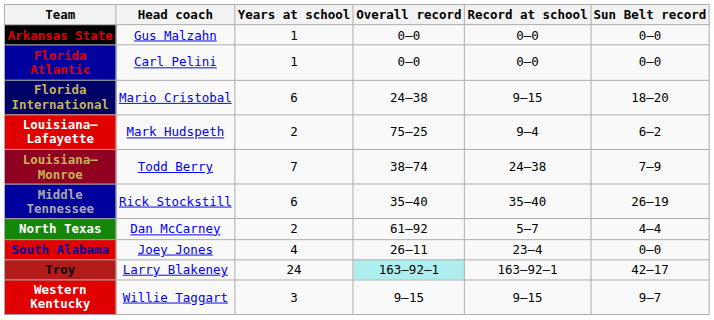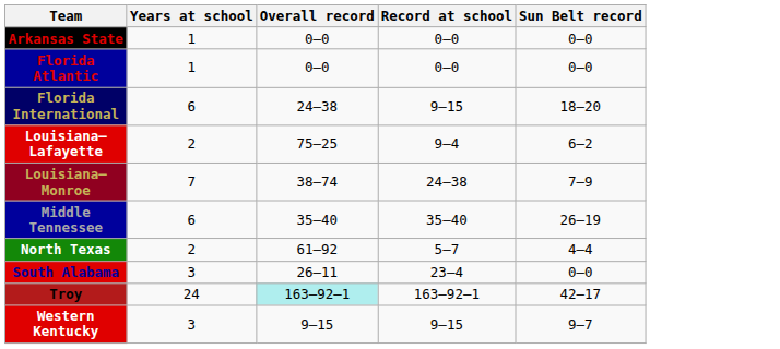 <table class="wikitable sortable" style="text-align: center;">
 <tr>
 <th style="width:110px;">Team</th>
-<th>Head coach</th>
 <th>Years at school</th>
 <th>Overall record</th>
 <th>Record at school</th>
 <th>Sun Belt record</th>
 </tr>
 <tr>
 <th style="background:#000; color:#e00000;">Arkansas State</th>
-<td><a href='#'>Gus Malzahn</a></td>
 <td>1</td>
 <td>0–0</td>
 <td>0–0</td>
 <td>0–0</td>
 </tr>
 <tr>
 <th style="background:#00009C; color:#e00000;">Florida Atlantic</th>
-<td><a href='#'>Carl Pelini</a></td>
 <td>1</td>
 <td>0–0</td>
 <td>0–0</td>
 <td>0–0</td>
 </tr>
 <tr>
 <th style="background:#000067; color:#C5B358;">Florida International</th>
-<td><a href='#'>Mario Cristobal</a></td>
 <td>6</td>
 <td>24–38</td>
 <td>9–15</td>
 <td>18–20</td>
 </tr>
 <tr>
 <th style="background:#e00000; color:#fff;">Louisiana–Lafayette</th>
-<td><a href='#'>Mark Hudspeth</a></td>
 <td>2</td>
 <td>75–25</td>
 <td>9–4</td>
 <td>6–2</td>
 </tr>
 <tr>
 <th style="background:#900020; color:#C5B358;">Louisiana–Monroe</th>
-<td><a href='#'>Todd Berry</a></td>
 <td>7</td>
 <td>38–74</td>
 <td>24–38</td>
 <td>7–9</td>
 </tr>
 <tr>
 <th style="background:#00009c; color:darkGrey;">Middle Tennessee</th>
-<td><a href='#'>Rick Stockstill</a></td>
 <td>6</td>
 <td>35–40</td>
 <td>35–40</td>
 <td>26–19</td>
 </tr>
 <tr>
 <th style="background:#138808; color:#fff;">North Texas</th>
-<td><a href='#'>Dan McCarney</a></td>
 <td>2</td>
 <td>61–92</td>
 <td>5–7</td>
 <td>4–4</td>
 </tr>
 <tr>
 <th style="background:#e00000; color:#00009C;">South Alabama</th>
-<td><a href='#'>Joey Jones</a></td>
-<td>4</td>
+<td>3</td>
 <td>26–11</td>
 <td>23–4</td>
 <td>0–0</td>
 </tr>
 <tr>
 <th style="background:#b31b1b; color:#000;">Troy</th>
-<td><a href='#'>Larry Blakeney</a></td>
 <td>24</td>
 <td style="background: paleturquoise;">163–92–1</td>
 <td>163–92–1</td>
 <td>42–17</td>
 </tr>
 <tr>
 <th style="background:#e00000; color:#fff;">Western Kentucky</th>
-<td><a href='#'>Willie Taggart</a></td>
 <td>3</td>
 <td>9–15</td>
 <td>9–15</td>
 <td>9–7</td>
 </tr>
 </table>
